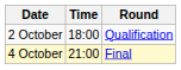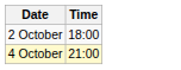 <table class="wikitable">
 <tr>
 <th>Date</th>
 <th>Time</th>
-<th>Round</th>
 </tr>
 <tr>
 <td>2 October</td>
 <td>18:00</td>
-<td><a href='#'>Qualification</a></td>
 </tr>
 <tr style=background:lemonchiffon>
 <td>4 October</td>
 <td>21:00</td>
-<td><a href='#'>Final</a></td>
 </tr>
 </table>
